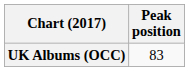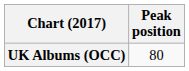 <table class="wikitable plainrowheaders" style="text-align:center">
 <tr>
 <th scope="col">Chart (2017)</th>
 <th scope="col">Peak<br>position</th>
 </tr>
 <tr>
 <th scope="row">UK Albums (OCC)</th>
-<td>83</td>
+<td>80</td>
 </tr>
 </table>
